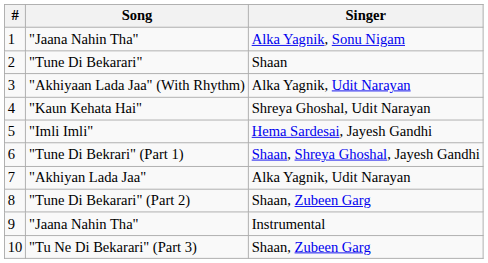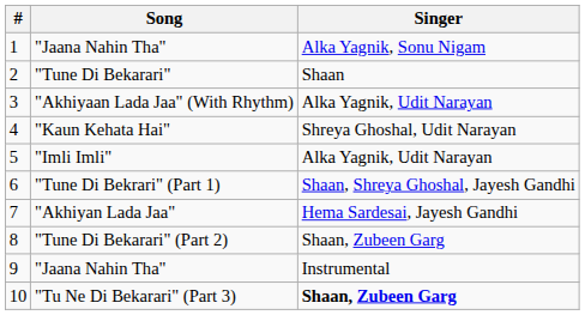 <table class="wikitable">
 <tr>
 <th>#</th>
 <th>Song</th>
 <th>Singer</th>
 </tr>
 <tr>
 <td>1</td>
 <td>"Jaana Nahin Tha"</td>
 <td><a href='#'>Alka Yagnik</a>, <a href='#'>Sonu Nigam</a></td>
 </tr>
 <tr>
 <td>2</td>
 <td>"Tune Di Bekarari"</td>
 <td>Shaan</td>
 </tr>
 <tr>
 <td>3</td>
 <td>"Akhiyaan Lada Jaa" (With Rhythm)</td>
 <td>Alka Yagnik, <a href='#'>Udit Narayan</a></td>
 </tr>
 <tr>
 <td>4</td>
 <td>"Kaun Kehata Hai"</td>
 <td>Shreya Ghoshal, Udit Narayan</td>
 </tr>
 <tr>
 <td>5</td>
 <td>"Imli Imli"</td>
-<td><a href='#'>Hema Sardesai</a>, Jayesh Gandhi</td>
+<td>Alka Yagnik, Udit Narayan</td>
 </tr>
 <tr>
 <td>6</td>
 <td>"Tune Di Bekrari" (Part 1)</td>
 <td><a href='#'>Shaan</a>, <a href='#'>Shreya Ghoshal</a>, Jayesh Gandhi</td>
 </tr>
 <tr>
 <td>7</td>
 <td>"Akhiyan Lada Jaa"</td>
-<td>Alka Yagnik, Udit Narayan</td>
+<td><a href='#'>Hema Sardesai</a>, Jayesh Gandhi</td>
 </tr>
 <tr>
 <td>8</td>
 <td>"Tune Di Bekarari" (Part 2)</td>
 <td>Shaan, <a href='#'>Zubeen Garg</a></td>
 </tr>
 <tr>
 <td>9</td>
 <td>"Jaana Nahin Tha"</td>
 <td>Instrumental</td>
 </tr>
 <tr>
 <td>10</td>
 <td>"Tu Ne Di Bekarari" (Part 3)</td>
-<td>Shaan, <a href='#'>Zubeen Garg</a></td>
+<td><strong>Shaan, <a href='#'>Zubeen Garg</a></strong></td>
 </tr>
 </table>
